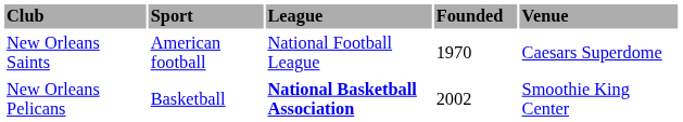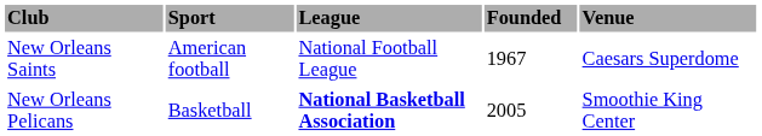 <table border=0 cellpadding=2 cellspacing=2 width=98%>
 <tr bgcolor="#ADADAD">
 <td width="180px"><strong>Club</strong></td>
 <td width="125px"><strong>Sport</strong></td>
 <td width="200px"><strong>League</strong></td>
 <td width="80px"><strong>Founded</strong></td>
 <td width="190px"><strong>Venue</strong></td>
 </tr>
 <tr>
 <td><a href='#'>New Orleans Saints</a></td>
 <td><a href='#'>American football</a></td>
 <td><a href='#'>National Football League</a></td>
-<td>1970</td>
+<td>1967</td>
 <td><a href='#'>Caesars Superdome</a></td>
 </tr>
 <tr>
 <td><a href='#'>New Orleans Pelicans</a></td>
 <td><a href='#'>Basketball</a></td>
 <td><strong><a href='#'>National Basketball Association</a></strong></td>
-<td>2002</td>
+<td>2005</td>
 <td><a href='#'>Smoothie King Center</a></td>
 </tr>
 <tr>
 </tr>
 </table>
